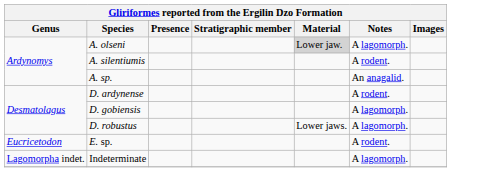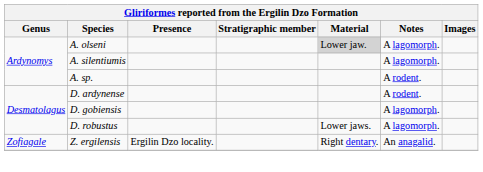 <table class="wikitable" align="center">
 <tr>
 <th colspan="7" align="center"><strong><a href='#'>Gliriformes</a> reported from the Ergilin Dzo Formation</strong></th>
 </tr>
 <tr>
 <th>Genus</th>
 <th>Species</th>
 <th>Presence</th>
 <th><strong>Stratigraphic member</strong></th>
 <th><strong>Material</strong></th>
 <th>Notes</th>
 <th>Images</th>
 </tr>
 <tr>
 <td rowspan="3"><em><a href='#'>Ardynomys</a></em></td>
 <td><em>A. olseni</em></td>
 <td></td>
 <td></td>
 <td style="background: lightgrey;">Lower jaw.</td>
 <td>A <a href='#'>lagomorph</a>.</td>
 <td></td>
 </tr>
 <tr>
 <td><em>A. silentiumis</em></td>
 <td></td>
 <td></td>
 <td></td>
-<td>A <a href='#'>rodent</a>.</td>
+<td>A <a href='#'>lagomorph</a>.</td>
 <td></td>
 </tr>
 <tr>
 <td><em>A. sp.</em></td>
 <td></td>
 <td></td>
 <td></td>
-<td>An <a href='#'>anagalid</a>.</td>
+<td>A <a href='#'>rodent</a>.</td>
 <td></td>
 </tr>
 <tr>
 <td rowspan="3"><em><a href='#'>Desmatolagus</a></em></td>
 <td><em>D. ardynense</em></td>
 <td></td>
 <td></td>
 <td></td>
 <td>A <a href='#'>rodent</a>.</td>
 <td></td>
 </tr>
 <tr>
 <td><em>D. gobiensis</em></td>
 <td></td>
 <td></td>
 <td></td>
 <td>A <a href='#'>lagomorph</a>.</td>
 <td></td>
 </tr>
 <tr>
 <td><em>D. robustus</em></td>
 <td></td>
 <td></td>
 <td>Lower jaws.</td>
 <td>A <a href='#'>lagomorph</a>.</td>
 <td></td>
 </tr>
 <tr>
-<td><em><a href='#'>Eucricetodon</a></em></td>
-<td><em>E.</em> sp.</td>
+<td><em><a href='#'>Zofiagale</a></em></td>
+<td><em>Z. ergilensis</em></td>
+<td>Ergilin Dzo locality.</td>
 <td></td>
-<td></td>
-<td></td>
-<td>A <a href='#'>rodent</a>.</td>
-<td></td>
-</tr>
-<tr>
-<td><a href='#'>Lagomorpha</a> indet.</td>
-<td>Indeterminate</td>
-<td></td>
-<td></td>
-<td></td>
-<td>A <a href='#'>lagomorph</a>.</td>
+<td>Right <a href='#'>dentary</a>.</td>
+<td>An <a href='#'>anagalid</a>.</td>
 <td></td>
 </tr>
 <tr>
 </tr>
 </table>
